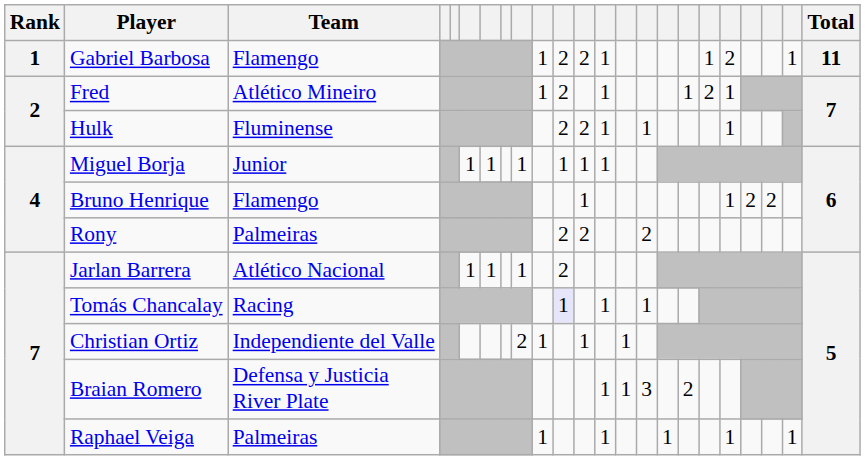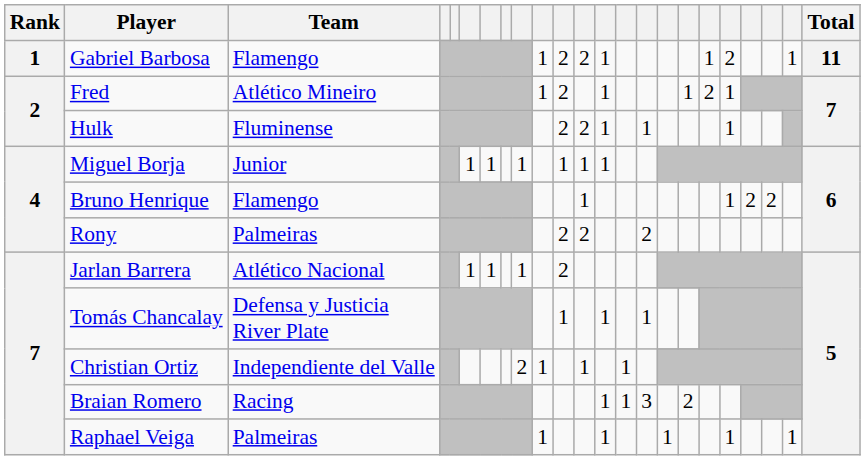 <table class="wikitable" style="text-align:center; font-size:90%">
 <tr>
 <th>Rank</th>
 <th>Player</th>
 <th>Team</th>
 <th></th>
 <th></th>
 <th></th>
 <th></th>
 <th></th>
 <th></th>
 <th></th>
 <th></th>
 <th></th>
 <th></th>
 <th></th>
 <th></th>
 <th></th>
 <th></th>
 <th></th>
 <th></th>
 <th></th>
 <th></th>
 <th>  </th>
 <th>Total</th>
 </tr>
 <tr>
 <th>1</th>
 <td align=left> <a href='#'>Gabriel Barbosa</a></td>
 <td align=left> <a href='#'>Flamengo</a></td>
 <td bgcolor="silver" colspan=6></td>
 <td>1</td>
 <td>2</td>
 <td>2</td>
 <td>1</td>
 <td></td>
 <td></td>
 <td></td>
 <td></td>
 <td>1</td>
 <td>2</td>
 <td></td>
 <td></td>
 <td>1</td>
 <th>11</th>
 </tr>
 <tr>
 <th rowspan=2>2</th>
 <td align=left> <a href='#'>Fred</a></td>
 <td align=left> <a href='#'>Atlético Mineiro</a></td>
 <td bgcolor="silver" colspan=6></td>
 <td>1</td>
 <td>2</td>
 <td></td>
 <td>1</td>
 <td></td>
 <td></td>
 <td></td>
 <td>1</td>
 <td>2</td>
 <td>1</td>
 <td bgcolor="silver" colspan=3></td>
 <th rowspan=2>7</th>
 </tr>
 <tr>
 <td align=left> <a href='#'>Hulk</a></td>
 <td align=left> <a href='#'>Fluminense</a></td>
 <td bgcolor="silver" colspan=6></td>
 <td></td>
 <td>2</td>
 <td>2</td>
 <td>1</td>
 <td></td>
 <td>1</td>
 <td></td>
 <td></td>
 <td></td>
 <td>1</td>
 <td></td>
 <td></td>
 <td bgcolor="silver"></td>
 </tr>
 <tr>
 <th rowspan=3>4</th>
 <td align=left> <a href='#'>Miguel Borja</a></td>
 <td align=left> <a href='#'>Junior</a></td>
 <td bgcolor="silver" colspan=2></td>
 <td>1</td>
 <td>1</td>
 <td></td>
 <td>1</td>
 <td></td>
 <td>1</td>
 <td>1</td>
 <td>1</td>
 <td></td>
 <td></td>
 <td bgcolor="silver" colspan=7></td>
 <th rowspan=3>6</th>
 </tr>
 <tr>
 <td align=left> <a href='#'>Bruno Henrique</a></td>
 <td align=left> <a href='#'>Flamengo</a></td>
 <td bgcolor="silver" colspan=6></td>
 <td></td>
 <td></td>
 <td>1</td>
 <td></td>
 <td></td>
 <td></td>
 <td></td>
 <td></td>
 <td></td>
 <td>1</td>
 <td>2</td>
 <td>2</td>
 <td></td>
 </tr>
 <tr>
 <td align=left> <a href='#'>Rony</a></td>
 <td align=left> <a href='#'>Palmeiras</a></td>
 <td bgcolor="silver" colspan=6></td>
 <td></td>
 <td>2</td>
 <td>2</td>
 <td></td>
 <td></td>
 <td>2</td>
 <td></td>
 <td></td>
 <td></td>
 <td></td>
 <td></td>
 <td></td>
 <td></td>
 </tr>
 <tr>
 <th rowspan=5>7</th>
 <td align=left> <a href='#'>Jarlan Barrera</a></td>
 <td align=left> <a href='#'>Atlético Nacional</a></td>
 <td bgcolor="silver" colspan=2></td>
 <td>1</td>
 <td>1</td>
 <td></td>
 <td>1</td>
 <td></td>
 <td>2</td>
 <td></td>
 <td></td>
 <td></td>
 <td></td>
 <td bgcolor="silver" colspan=7></td>
 <th rowspan=5>5</th>
 </tr>
 <tr>
 <td align=left> <a href='#'>Tomás Chancalay</a></td>
-<td align=left> <a href='#'>Racing</a></td>
+<td align=left> <a href='#'>Defensa y Justicia</a><br> <a href='#'>River Plate</a></td>
 <td bgcolor="silver" colspan=6></td>
 <td></td>
-<td style="background: lavender;">1</td>
+<td>1</td>
 <td></td>
 <td>1</td>
 <td></td>
 <td>1</td>
 <td></td>
 <td></td>
 <td bgcolor="silver" colspan=5></td>
 </tr>
 <tr>
 <td align=left> <a href='#'>Christian Ortiz</a></td>
 <td align=left> <a href='#'>Independiente del Valle</a></td>
 <td bgcolor="silver" colspan=2></td>
 <td></td>
 <td></td>
 <td></td>
 <td>2</td>
 <td>1</td>
 <td></td>
 <td>1</td>
 <td></td>
 <td>1</td>
 <td></td>
 <td bgcolor="silver" colspan=7></td>
 </tr>
 <tr>
 <td align=left> <a href='#'>Braian Romero</a></td>
-<td align=left> <a href='#'>Defensa y Justicia</a><br> <a href='#'>River Plate</a></td>
+<td align=left> <a href='#'>Racing</a></td>
 <td bgcolor="silver" colspan=6></td>
 <td></td>
 <td></td>
 <td></td>
 <td>1</td>
 <td>1</td>
 <td>3</td>
 <td></td>
 <td>2</td>
 <td></td>
 <td></td>
 <td bgcolor="silver" colspan=3></td>
 </tr>
 <tr>
 <td align=left> <a href='#'>Raphael Veiga</a></td>
 <td align=left> <a href='#'>Palmeiras</a></td>
 <td bgcolor="silver" colspan=6></td>
 <td>1</td>
 <td></td>
 <td></td>
 <td>1</td>
 <td></td>
 <td></td>
 <td>1</td>
 <td></td>
 <td></td>
 <td>1</td>
 <td></td>
 <td></td>
 <td>1</td>
 </tr>
 </table>
